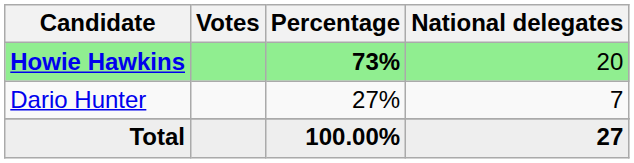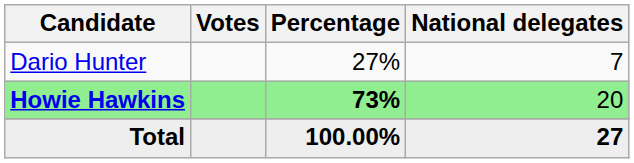 <table class="wikitable" style="text-align:right;">
 <tr>
 <th>Candidate</th>
 <th>Votes</th>
 <th>Percentage</th>
 <th>National delegates</th>
 </tr>
+<tr>
+<td style="text-align:left;"><a href='#'>Dario Hunter</a></td>
+<td></td>
+<td>27%</td>
+<td>7</td>
+</tr>
 <tr style="background:lightgreen;">
 <td style="text-align:left;"><strong><a href='#'>Howie Hawkins</a></strong></td>
 <td></td>
 <td><strong>73%</strong></td>
 <td>20</td>
-</tr>
-<tr>
-<td style="text-align:left;"><a href='#'>Dario Hunter</a></td>
-<td></td>
-<td>27%</td>
-<td>7</td>
 </tr>
 <tr>
 </tr>
 <tr style="background:#eee;">
 <td style="margin-right:0.50px"><strong>Total</strong></td>
 <td style="margin-right:0.50px"></td>
 <td style="margin-right:0.50px"><strong>100.00%</strong></td>
 <td style="margin-right:0.50px"><strong>27</strong></td>
 </tr>
 </table>
